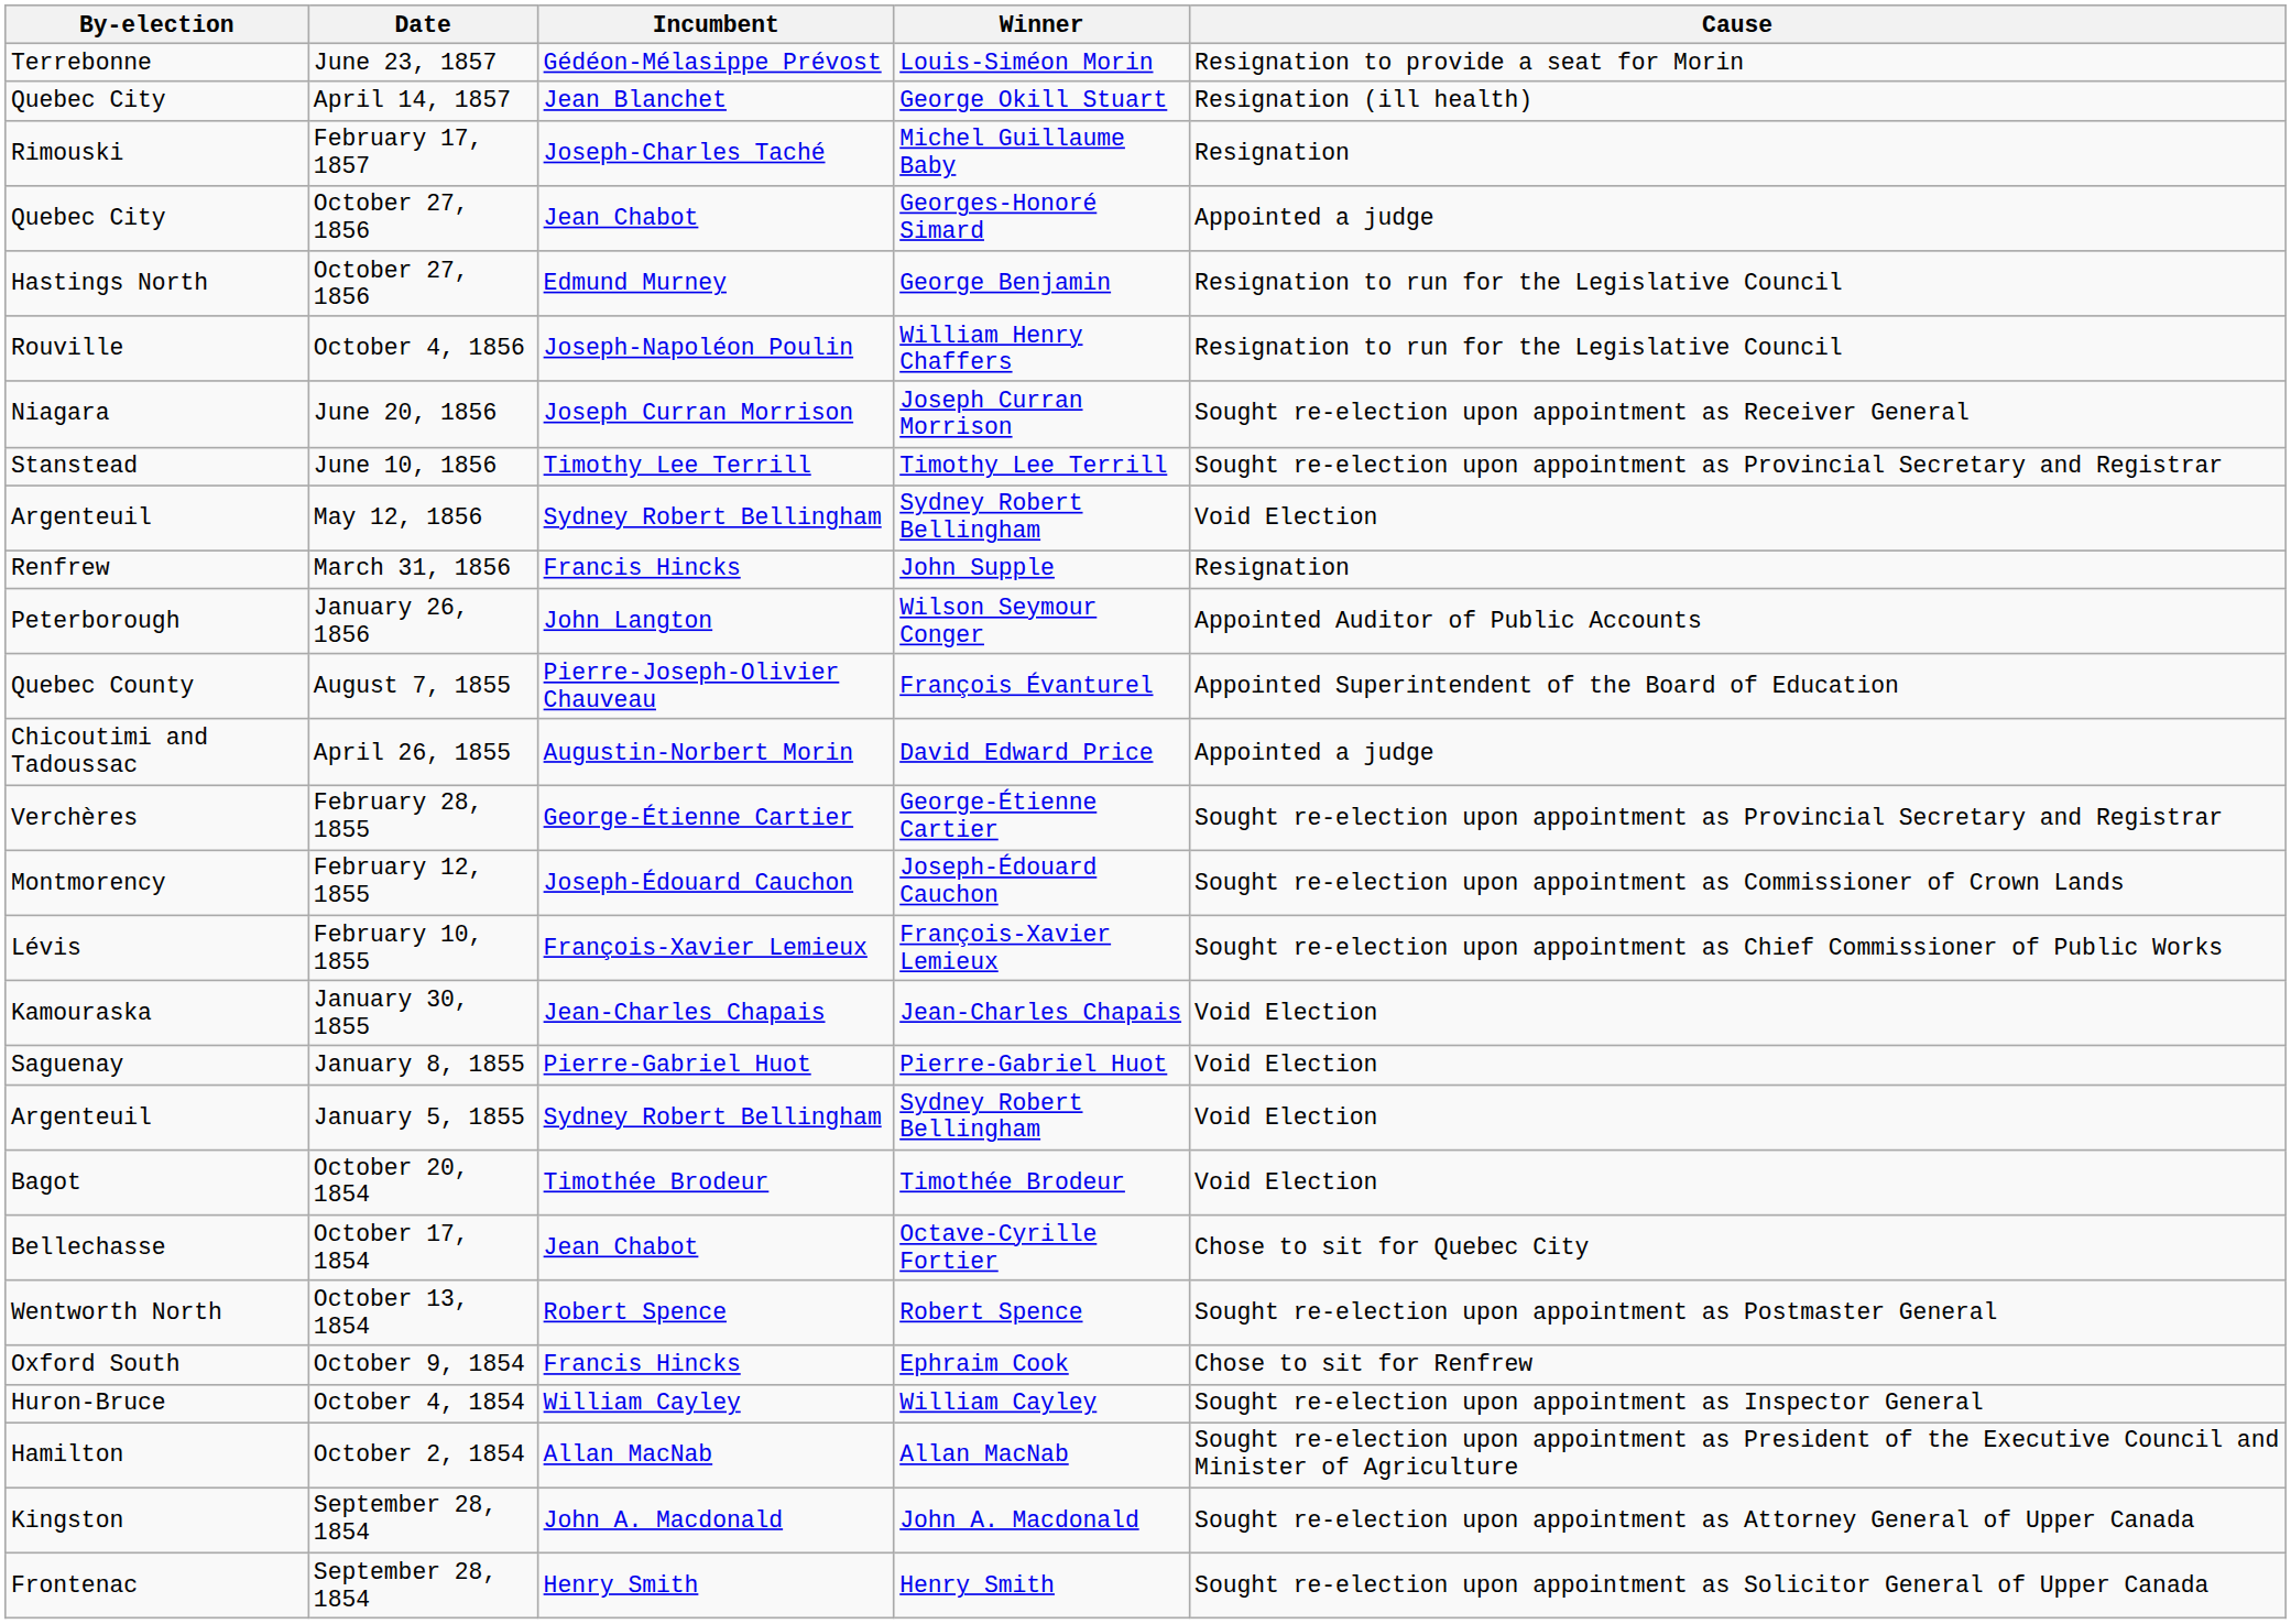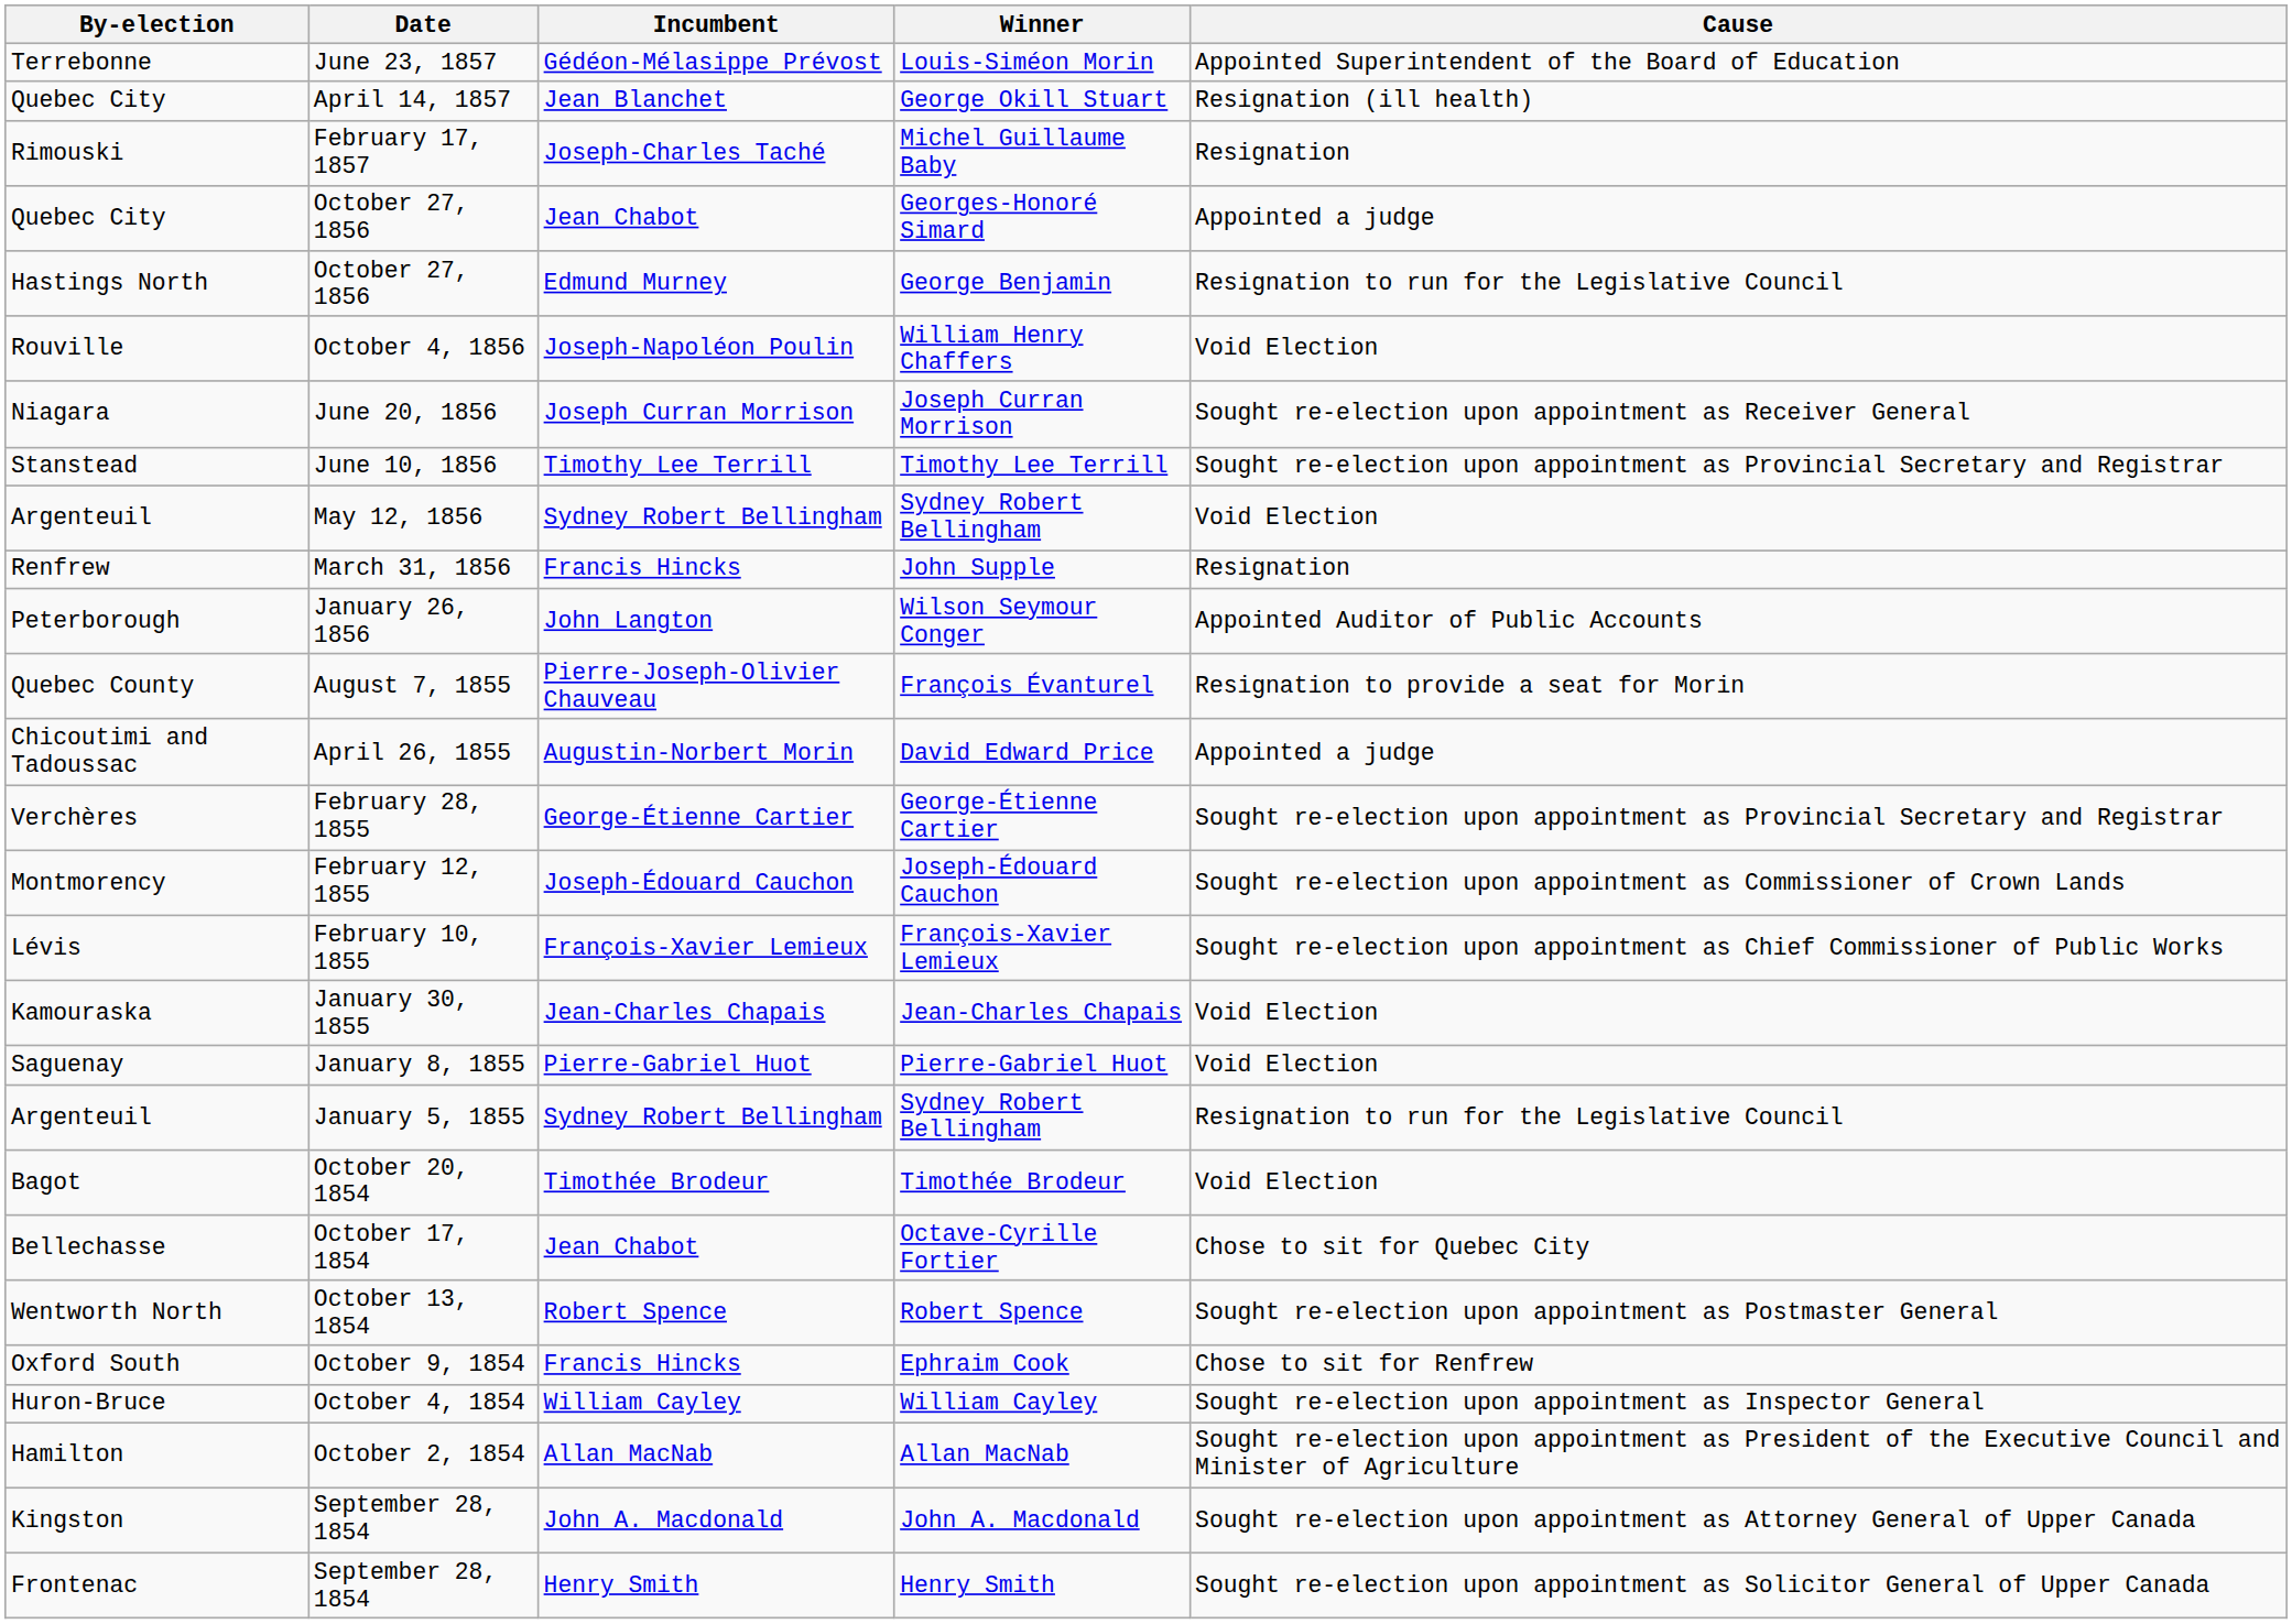 <table class=wikitable style="width:100%">
 <tr>
 <th>By-election</th>
 <th>Date</th>
 <th>Incumbent</th>
 <th>Winner</th>
 <th>Cause</th>
 </tr>
 <tr>
 <td>Terrebonne</td>
 <td>June 23, 1857</td>
 <td><a href='#'>Gédéon-Mélasippe Prévost</a></td>
 <td><a href='#'>Louis-Siméon Morin</a></td>
-<td>Resignation to provide a seat for Morin</td>
+<td>Appointed Superintendent of the Board of Education</td>
 </tr>
 <tr>
 <td>Quebec City</td>
 <td>April 14, 1857</td>
 <td><a href='#'>Jean Blanchet</a></td>
 <td><a href='#'>George Okill Stuart</a></td>
 <td>Resignation (ill health)</td>
 </tr>
 <tr>
 <td>Rimouski</td>
 <td>February 17, 1857</td>
 <td><a href='#'>Joseph-Charles Taché</a></td>
 <td><a href='#'>Michel Guillaume Baby</a></td>
 <td>Resignation</td>
 </tr>
 <tr>
 <td>Quebec City</td>
 <td>October 27, 1856</td>
 <td><a href='#'>Jean Chabot</a></td>
 <td><a href='#'>Georges-Honoré Simard</a></td>
 <td>Appointed a judge</td>
 </tr>
 <tr>
 <td>Hastings North</td>
 <td>October 27, 1856</td>
 <td><a href='#'>Edmund Murney</a></td>
 <td><a href='#'>George Benjamin</a></td>
 <td>Resignation to run for the Legislative Council</td>
 </tr>
 <tr>
 <td>Rouville</td>
 <td>October 4, 1856</td>
 <td><a href='#'>Joseph-Napoléon Poulin</a></td>
 <td><a href='#'>William Henry Chaffers</a></td>
-<td>Resignation to run for the Legislative Council</td>
+<td>Void Election</td>
 </tr>
 <tr>
 <td>Niagara</td>
 <td>June 20, 1856</td>
 <td><a href='#'>Joseph Curran Morrison</a></td>
 <td><a href='#'>Joseph Curran Morrison</a></td>
 <td>Sought re-election upon appointment as Receiver General</td>
 </tr>
 <tr>
 <td>Stanstead</td>
 <td>June 10, 1856</td>
 <td><a href='#'>Timothy Lee Terrill</a></td>
 <td><a href='#'>Timothy Lee Terrill</a></td>
 <td>Sought re-election upon appointment as Provincial Secretary and Registrar</td>
 </tr>
 <tr>
 <td>Argenteuil</td>
 <td>May 12, 1856</td>
 <td><a href='#'>Sydney Robert Bellingham</a></td>
 <td><a href='#'>Sydney Robert Bellingham</a></td>
 <td>Void Election</td>
 </tr>
 <tr>
 <td>Renfrew</td>
 <td>March 31, 1856</td>
 <td><a href='#'>Francis Hincks</a></td>
 <td><a href='#'>John Supple</a></td>
 <td>Resignation</td>
 </tr>
 <tr>
 <td>Peterborough</td>
 <td>January 26, 1856</td>
 <td><a href='#'>John Langton</a></td>
 <td><a href='#'>Wilson Seymour Conger</a></td>
 <td>Appointed Auditor of Public Accounts</td>
 </tr>
 <tr>
 <td>Quebec County</td>
 <td>August 7, 1855</td>
 <td><a href='#'>Pierre-Joseph-Olivier Chauveau</a></td>
 <td><a href='#'>François Évanturel</a></td>
-<td>Appointed Superintendent of the Board of Education</td>
+<td>Resignation to provide a seat for Morin</td>
 </tr>
 <tr>
 <td>Chicoutimi and Tadoussac</td>
 <td>April 26, 1855</td>
 <td><a href='#'>Augustin-Norbert Morin</a></td>
 <td><a href='#'>David Edward Price</a></td>
 <td>Appointed a judge</td>
 </tr>
 <tr>
 <td>Verchères</td>
 <td>February 28, 1855</td>
 <td><a href='#'>George-Étienne Cartier</a></td>
 <td><a href='#'>George-Étienne Cartier</a></td>
 <td>Sought re-election upon appointment as Provincial Secretary and Registrar</td>
 </tr>
 <tr>
 <td>Montmorency</td>
 <td>February 12, 1855</td>
 <td><a href='#'>Joseph-Édouard Cauchon</a></td>
 <td><a href='#'>Joseph-Édouard Cauchon</a></td>
 <td>Sought re-election upon appointment as Commissioner of Crown Lands</td>
 </tr>
 <tr>
 <td>Lévis</td>
 <td>February 10, 1855</td>
 <td><a href='#'>François-Xavier Lemieux</a></td>
 <td><a href='#'>François-Xavier Lemieux</a></td>
 <td>Sought re-election upon appointment as Chief Commissioner of Public Works</td>
 </tr>
 <tr>
 <td>Kamouraska</td>
 <td>January 30, 1855</td>
 <td><a href='#'>Jean-Charles Chapais</a></td>
 <td><a href='#'>Jean-Charles Chapais</a></td>
 <td>Void Election</td>
 </tr>
 <tr>
 <td>Saguenay</td>
 <td>January 8, 1855</td>
 <td><a href='#'>Pierre-Gabriel Huot</a></td>
 <td><a href='#'>Pierre-Gabriel Huot</a></td>
 <td>Void Election</td>
 </tr>
 <tr>
 <td>Argenteuil</td>
 <td>January 5, 1855</td>
 <td><a href='#'>Sydney Robert Bellingham</a></td>
 <td><a href='#'>Sydney Robert Bellingham</a></td>
-<td>Void Election</td>
+<td>Resignation to run for the Legislative Council</td>
 </tr>
 <tr>
 <td>Bagot</td>
 <td>October 20, 1854</td>
 <td><a href='#'>Timothée Brodeur</a></td>
 <td><a href='#'>Timothée Brodeur</a></td>
 <td>Void Election</td>
 </tr>
 <tr>
 <td>Bellechasse</td>
 <td>October 17, 1854</td>
 <td><a href='#'>Jean Chabot</a></td>
 <td><a href='#'>Octave-Cyrille Fortier</a></td>
 <td>Chose to sit for Quebec City</td>
 </tr>
 <tr>
 <td>Wentworth North</td>
 <td>October 13, 1854</td>
 <td><a href='#'>Robert Spence</a></td>
 <td><a href='#'>Robert Spence</a></td>
 <td>Sought re-election upon appointment as Postmaster General</td>
 </tr>
 <tr>
 <td>Oxford South</td>
 <td>October 9, 1854</td>
 <td><a href='#'>Francis Hincks</a></td>
 <td><a href='#'>Ephraim Cook</a></td>
 <td>Chose to sit for Renfrew</td>
 </tr>
 <tr>
 <td>Huron-Bruce</td>
 <td>October 4, 1854</td>
 <td><a href='#'>William Cayley</a></td>
 <td><a href='#'>William Cayley</a></td>
 <td>Sought re-election upon appointment as Inspector General</td>
 </tr>
 <tr>
 <td>Hamilton</td>
 <td>October 2, 1854</td>
 <td><a href='#'>Allan MacNab</a></td>
 <td><a href='#'>Allan MacNab</a></td>
 <td>Sought re-election upon appointment as President of the Executive Council and Minister of Agriculture</td>
 </tr>
 <tr>
 <td>Kingston</td>
 <td>September 28, 1854</td>
 <td><a href='#'>John A. Macdonald</a></td>
 <td><a href='#'>John A. Macdonald</a></td>
 <td>Sought re-election upon appointment as Attorney General of Upper Canada</td>
 </tr>
 <tr>
 <td>Frontenac</td>
 <td>September 28, 1854</td>
 <td><a href='#'>Henry Smith</a></td>
 <td><a href='#'>Henry Smith</a></td>
 <td>Sought re-election upon appointment as Solicitor General of Upper Canada</td>
 </tr>
 </table>
